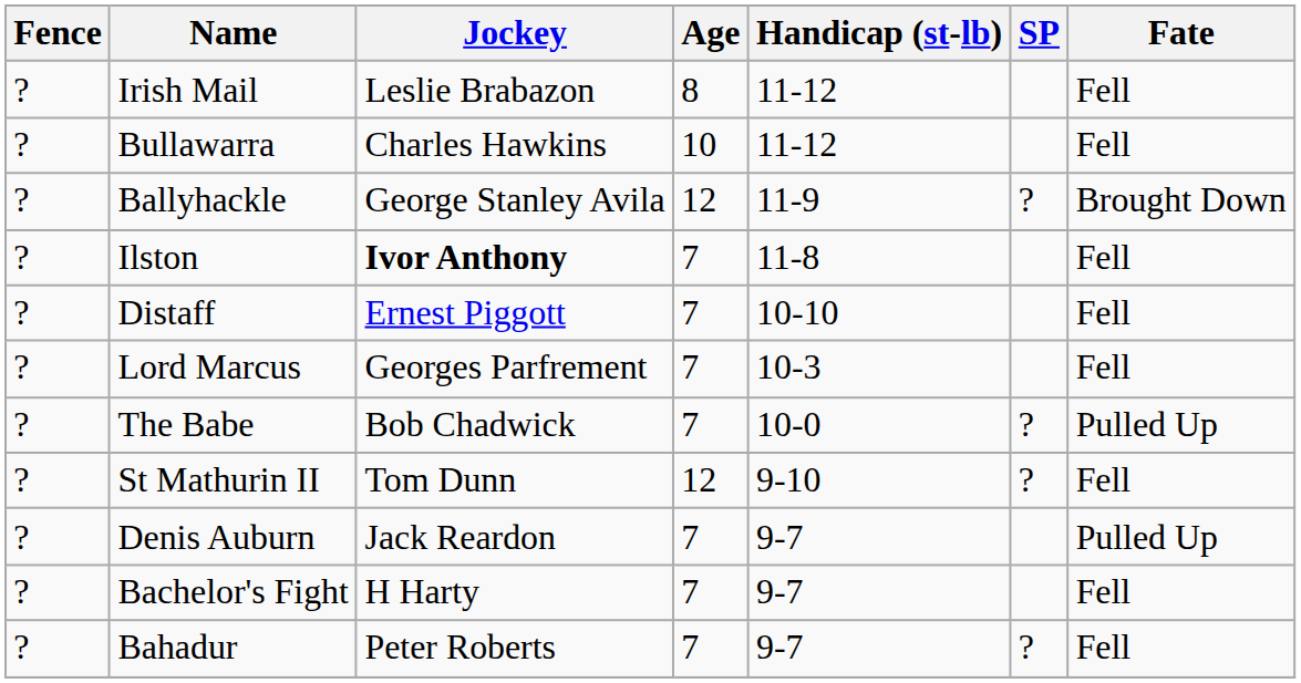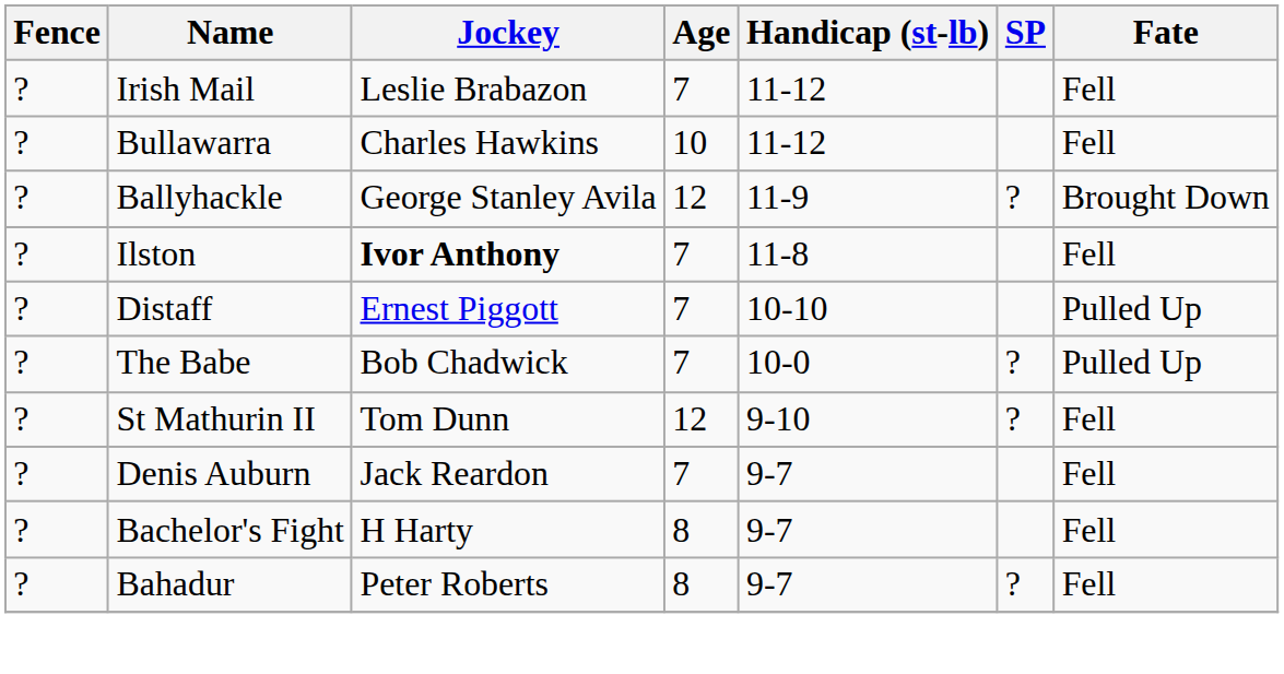 <table class="wikitable sortable">
 <tr>
 <th>Fence</th>
 <th>Name</th>
 <th><a href='#'>Jockey</a></th>
 <th>Age</th>
 <th>Handicap (<a href='#'>st</a>-<a href='#'>lb</a>)</th>
 <th><a href='#'>SP</a></th>
 <th>Fate</th>
 </tr>
 <tr>
 <td>?</td>
 <td>Irish Mail</td>
 <td>Leslie Brabazon</td>
-<td>8</td>
+<td>7</td>
 <td>11-12</td>
 <td></td>
 <td>Fell</td>
 </tr>
 <tr>
 <td>?</td>
 <td>Bullawarra</td>
 <td>Charles Hawkins</td>
 <td>10</td>
 <td>11-12</td>
 <td></td>
 <td>Fell</td>
 </tr>
 <tr>
 <td>?</td>
 <td>Ballyhackle</td>
 <td>George Stanley Avila</td>
 <td>12</td>
 <td>11-9</td>
 <td>?</td>
 <td>Brought Down</td>
 </tr>
 <tr>
 <td>?</td>
 <td>Ilston</td>
 <td><strong>Ivor Anthony</strong></td>
 <td>7</td>
 <td>11-8</td>
 <td></td>
 <td>Fell</td>
 </tr>
 <tr>
 <td>?</td>
 <td>Distaff</td>
 <td><a href='#'>Ernest Piggott</a></td>
 <td>7</td>
 <td>10-10</td>
 <td></td>
-<td>Fell</td>
-</tr>
-<tr>
-<td>?</td>
-<td>Lord Marcus</td>
-<td>Georges Parfrement</td>
-<td>7</td>
-<td>10-3</td>
-<td></td>
-<td>Fell</td>
+<td>Pulled Up</td>
 </tr>
 <tr>
 <td>?</td>
 <td>The Babe</td>
 <td>Bob Chadwick</td>
 <td>7</td>
 <td>10-0</td>
 <td>?</td>
 <td>Pulled Up</td>
 </tr>
 <tr>
 <td>?</td>
 <td>St Mathurin II</td>
 <td>Tom Dunn</td>
 <td>12</td>
 <td>9-10</td>
 <td>?</td>
 <td>Fell</td>
 </tr>
 <tr>
 <td>?</td>
 <td>Denis Auburn</td>
 <td>Jack Reardon</td>
 <td>7</td>
 <td>9-7</td>
 <td></td>
-<td>Pulled Up</td>
+<td>Fell</td>
 </tr>
 <tr>
 <td>?</td>
 <td>Bachelor's Fight</td>
 <td>H Harty</td>
-<td>7</td>
+<td>8</td>
 <td>9-7</td>
 <td></td>
 <td>Fell</td>
 </tr>
 <tr>
 <td>?</td>
 <td>Bahadur</td>
 <td>Peter Roberts</td>
-<td>7</td>
+<td>8</td>
 <td>9-7</td>
 <td>?</td>
 <td>Fell</td>
 </tr>
 <tr>
 </tr>
 </table>
